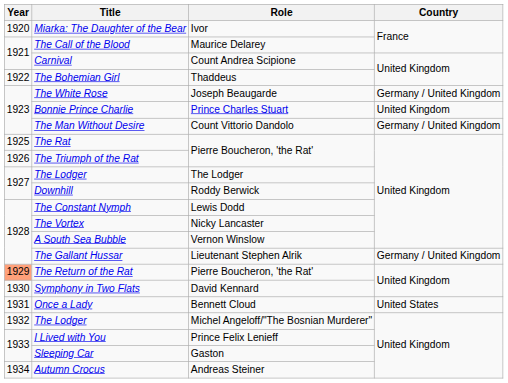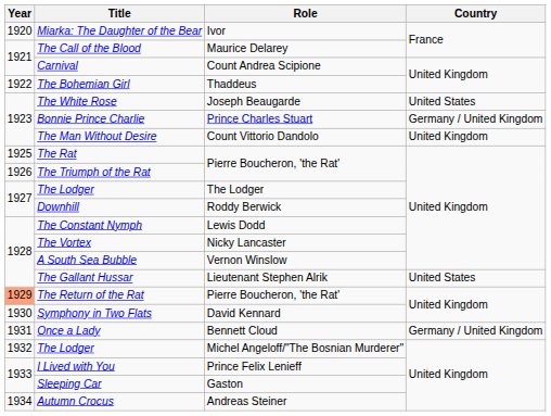 <table class="wikitable sortable">
 <tr>
 <th>Year</th>
 <th>Title</th>
 <th>Role</th>
 <th class="unsortable">Country</th>
 </tr>
 <tr>
 <td>1920</td>
 <td><em><a href='#'>Miarka: The Daughter of the Bear</a></em></td>
 <td>Ivor</td>
 <td rowspan="2">France</td>
 </tr>
 <tr>
 <td rowspan="2">1921</td>
 <td><em><a href='#'>The Call of the Blood</a></em></td>
 <td>Maurice Delarey</td>
 </tr>
 <tr>
 <td><em><a href='#'>Carnival</a></em></td>
 <td>Count Andrea Scipione</td>
 <td rowspan="2">United Kingdom</td>
 </tr>
 <tr>
 <td>1922</td>
 <td><em><a href='#'>The Bohemian Girl</a></em></td>
 <td>Thaddeus</td>
 </tr>
 <tr>
 <td rowspan="3">1923</td>
 <td><em><a href='#'>The White Rose</a></em></td>
 <td>Joseph Beaugarde</td>
-<td>Germany / United Kingdom</td>
+<td>United States</td>
 </tr>
 <tr>
 <td><em><a href='#'>Bonnie Prince Charlie</a></em></td>
 <td><a href='#'>Prince Charles Stuart</a></td>
-<td>United Kingdom</td>
+<td>Germany / United Kingdom</td>
 </tr>
 <tr>
 <td><em><a href='#'>The Man Without Desire</a></em></td>
 <td>Count Vittorio Dandolo</td>
-<td>Germany / United Kingdom</td>
+<td>United Kingdom</td>
 </tr>
 <tr>
 <td>1925</td>
 <td><em><a href='#'>The Rat</a></em></td>
 <td rowspan="2">Pierre Boucheron, 'the Rat'</td>
 <td rowspan="7">United Kingdom</td>
 </tr>
 <tr>
 <td>1926</td>
 <td><em><a href='#'>The Triumph of the Rat</a></em></td>
 </tr>
 <tr>
 <td rowspan="2">1927</td>
 <td><em><a href='#'>The Lodger</a></em></td>
 <td>The Lodger</td>
 </tr>
 <tr>
 <td><em><a href='#'>Downhill</a></em></td>
 <td>Roddy Berwick</td>
 </tr>
 <tr>
 <td rowspan="4">1928</td>
 <td><em><a href='#'>The Constant Nymph</a></em></td>
 <td>Lewis Dodd</td>
 </tr>
 <tr>
 <td><em><a href='#'>The Vortex</a></em></td>
 <td>Nicky Lancaster</td>
 </tr>
 <tr>
 <td><em><a href='#'>A South Sea Bubble</a></em></td>
 <td>Vernon Winslow</td>
 </tr>
 <tr>
 <td><em><a href='#'>The Gallant Hussar</a></em></td>
 <td>Lieutenant Stephen Alrik</td>
-<td>Germany / United Kingdom</td>
+<td>United States</td>
 </tr>
 <tr>
 <td style="background: lightsalmon;">1929</td>
 <td><em><a href='#'>The Return of the Rat</a></em></td>
 <td>Pierre Boucheron, 'the Rat'</td>
 <td rowspan="2">United Kingdom</td>
 </tr>
 <tr>
 <td>1930</td>
 <td><em><a href='#'>Symphony in Two Flats</a></em></td>
 <td>David Kennard</td>
 </tr>
 <tr>
 <td>1931</td>
 <td><em><a href='#'>Once a Lady</a></em></td>
 <td>Bennett Cloud</td>
-<td>United States</td>
+<td>Germany / United Kingdom</td>
 </tr>
 <tr>
 <td>1932</td>
 <td><em><a href='#'>The Lodger</a></em></td>
 <td>Michel Angeloff/"The Bosnian Murderer"</td>
 <td rowspan="4">United Kingdom</td>
 </tr>
 <tr>
 <td rowspan="2">1933</td>
 <td><em><a href='#'>I Lived with You</a></em></td>
 <td>Prince Felix Lenieff</td>
 </tr>
 <tr>
 <td><em><a href='#'>Sleeping Car</a></em></td>
 <td>Gaston</td>
 </tr>
 <tr>
 <td>1934</td>
 <td><em><a href='#'>Autumn Crocus</a></em></td>
 <td>Andreas Steiner</td>
 </tr>
 </table>
